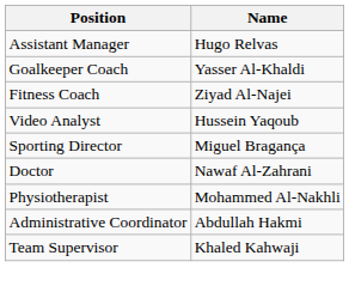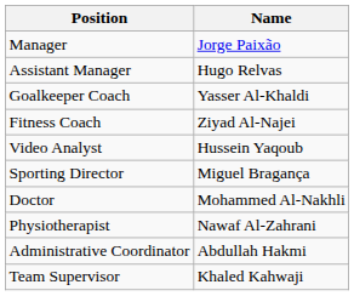 <table class="wikitable" style="text-align:center;">
 <tr>
 <th>Position</th>
 <th>Name</th>
+</tr>
+<tr>
+<td align="left">Manager</td>
+<td align="left"> <a href='#'>Jorge Paixão</a></td>
 </tr>
 <tr>
 <td align="left">Assistant Manager</td>
 <td align="left"> Hugo Relvas</td>
 </tr>
 <tr>
 <td align="left">Goalkeeper Coach</td>
 <td align="left"> Yasser Al-Khaldi</td>
 </tr>
 <tr>
 <td align="left">Fitness Coach</td>
 <td align="left"> Ziyad Al-Najei</td>
 </tr>
 <tr>
 <td align="left">Video Analyst</td>
 <td align="left"> Hussein Yaqoub</td>
 </tr>
 <tr>
 <td align="left">Sporting Director</td>
 <td align="left"> Miguel Bragança</td>
 </tr>
 <tr>
 <td align="left">Doctor</td>
-<td align="left"> Nawaf Al-Zahrani</td>
+<td align="left"> Mohammed Al-Nakhli</td>
 </tr>
 <tr>
 <td align="left">Physiotherapist</td>
-<td align="left"> Mohammed Al-Nakhli</td>
+<td align="left"> Nawaf Al-Zahrani</td>
 </tr>
 <tr>
 <td align="left">Administrative Coordinator</td>
 <td align="left"> Abdullah Hakmi</td>
 </tr>
 <tr>
 <td align="left">Team Supervisor</td>
 <td align="left"> Khaled Kahwaji</td>
 </tr>
 </table>
